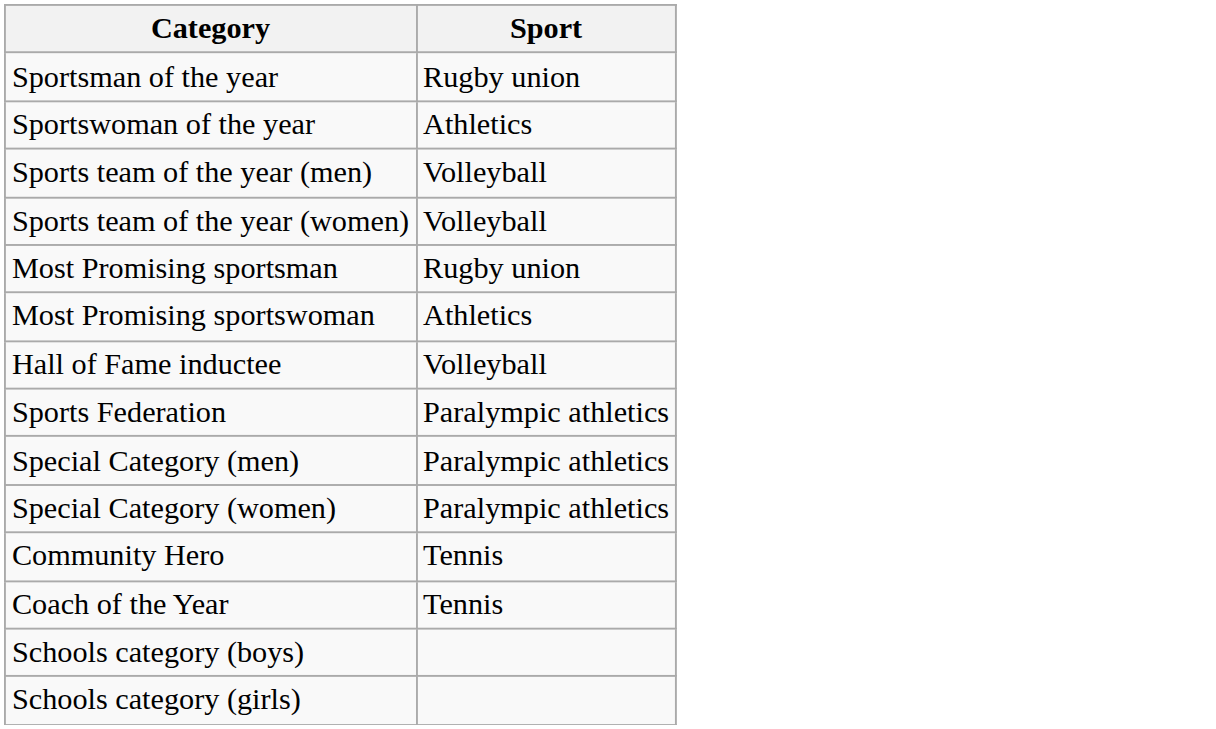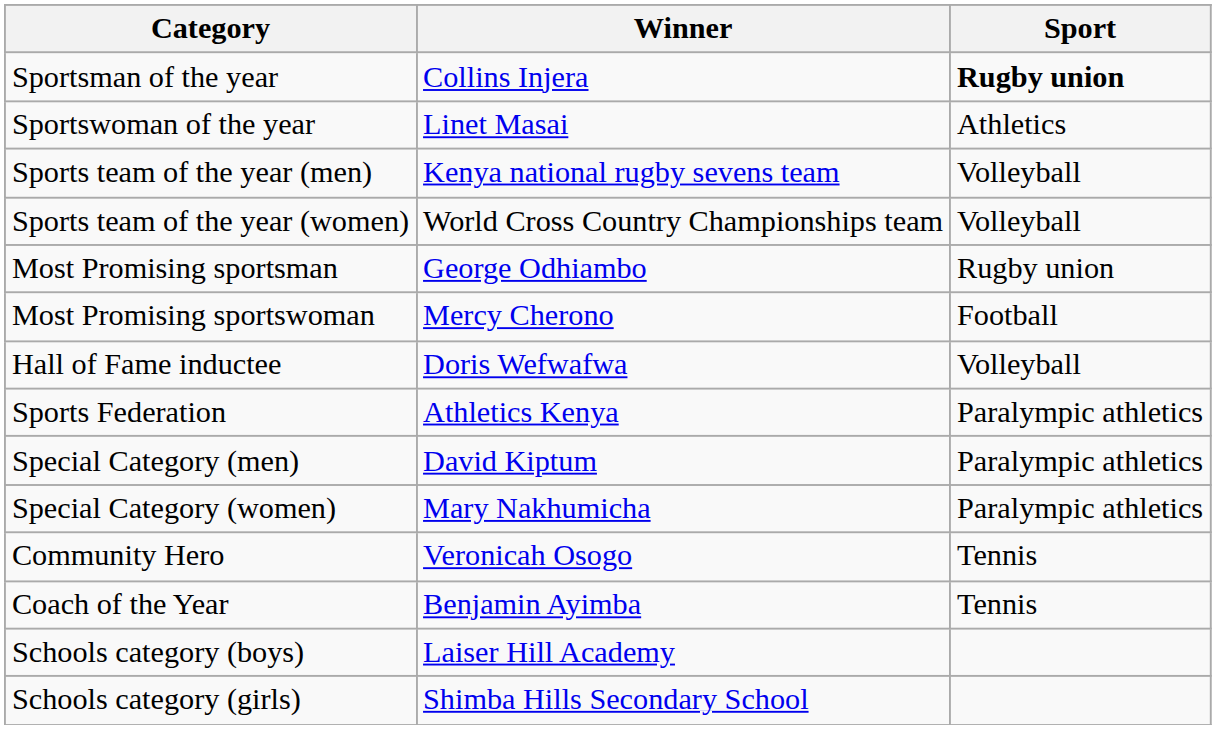 <table class="wikitable">
 <tr>
 <th>Category</th>
+<th>Winner</th>
 <th>Sport</th>
 </tr>
 <tr>
 <td>Sportsman of the year</td>
-<td>Rugby union</td>
+<td><a href='#'>Collins Injera</a></td>
+<td><strong>Rugby union</strong></td>
 </tr>
 <tr>
 <td>Sportswoman of the year</td>
+<td><a href='#'>Linet Masai</a></td>
 <td>Athletics</td>
 </tr>
 <tr>
 <td>Sports team of the year (men)</td>
+<td><a href='#'>Kenya national rugby sevens team</a></td>
 <td>Volleyball</td>
 </tr>
 <tr>
 <td>Sports team of the year (women)</td>
+<td>World Cross Country Championships team</td>
 <td>Volleyball</td>
 </tr>
 <tr>
 <td>Most Promising sportsman</td>
+<td><a href='#'>George Odhiambo</a></td>
 <td>Rugby union</td>
 </tr>
 <tr>
 <td>Most Promising sportswoman</td>
-<td>Athletics</td>
+<td><a href='#'>Mercy Cherono</a></td>
+<td>Football</td>
 </tr>
 <tr>
 <td>Hall of Fame inductee</td>
+<td><a href='#'>Doris Wefwafwa</a></td>
 <td>Volleyball</td>
 </tr>
 <tr>
 <td>Sports Federation</td>
+<td><a href='#'>Athletics Kenya</a></td>
 <td>Paralympic athletics</td>
 </tr>
 <tr>
 <td>Special Category (men)</td>
+<td><a href='#'>David Kiptum</a></td>
 <td>Paralympic athletics</td>
 </tr>
 <tr>
 <td>Special Category (women)</td>
+<td><a href='#'>Mary Nakhumicha</a></td>
 <td>Paralympic athletics</td>
 </tr>
 <tr>
 <td>Community Hero</td>
+<td><a href='#'>Veronicah Osogo</a></td>
 <td>Tennis</td>
 </tr>
 <tr>
 <td>Coach of the Year</td>
+<td><a href='#'>Benjamin Ayimba</a></td>
 <td>Tennis</td>
 </tr>
 <tr>
 <td>Schools category (boys)</td>
+<td><a href='#'>Laiser Hill Academy</a></td>
 <td></td>
 </tr>
 <tr>
 <td>Schools category (girls)</td>
+<td><a href='#'>Shimba Hills Secondary School</a></td>
 <td></td>
 </tr>
 </table>
